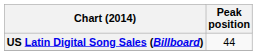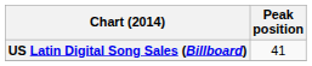 <table class="wikitable sortable plainrowheaders" style="text-align:center;">
 <tr>
 <th scope="col">Chart (2014)</th>
 <th scope="col">Peak<br>position</th>
 </tr>
 <tr>
 <th scope="row">US <a href='#'>Latin Digital Song Sales</a> (<em><a href='#'>Billboard</a></em>)</th>
-<td>44</td>
+<td>41</td>
 </tr>
 <tr>
 </tr>
 </table>
